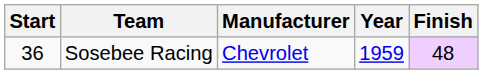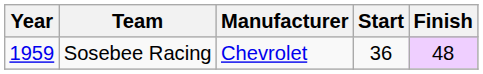 <table class="wikitable" style="font-size: 90%;">
 <tr>
-<th>Start</th>
+<th>Year</th>
 <th>Team</th>
 <th>Manufacturer</th>
-<th>Year</th>
+<th>Start</th>
 <th>Finish</th>
 </tr>
 <tr>
-<td align=center>36</td>
+<td><a href='#'>1959</a></td>
 <td>Sosebee Racing</td>
 <td><a href='#'>Chevrolet</a></td>
-<td><a href='#'>1959</a></td>
+<td align=center>36</td>
 <td align=center style="background:#EFCFFF;">48</td>
 </tr>
 </table>
